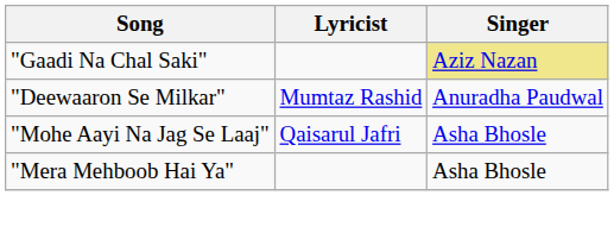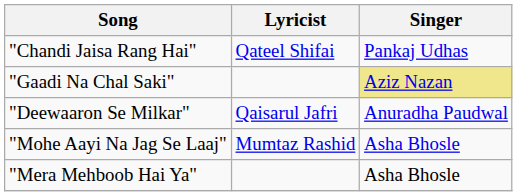 <table class="wikitable" style="font-size:95%;">
 <tr>
 <th>Song</th>
 <th>Lyricist</th>
 <th>Singer</th>
+</tr>
+<tr>
+<td>"Chandi Jaisa Rang Hai"</td>
+<td><a href='#'>Qateel Shifai</a></td>
+<td><a href='#'>Pankaj Udhas</a></td>
 </tr>
 <tr>
 <td>"Gaadi Na Chal Saki"</td>
 <td></td>
 <td style="background: khaki;"><a href='#'>Aziz Nazan</a></td>
 </tr>
 <tr>
 <td>"Deewaaron Se Milkar"</td>
-<td><a href='#'>Mumtaz Rashid</a></td>
+<td><a href='#'>Qaisarul Jafri</a></td>
 <td><a href='#'>Anuradha Paudwal</a></td>
 </tr>
 <tr>
 <td>"Mohe Aayi Na Jag Se Laaj"</td>
-<td><a href='#'>Qaisarul Jafri</a></td>
+<td><a href='#'>Mumtaz Rashid</a></td>
 <td><a href='#'>Asha Bhosle</a></td>
 </tr>
 <tr>
 <td>"Mera Mehboob Hai Ya"</td>
 <td></td>
 <td>Asha Bhosle</td>
 </tr>
 <tr>
 </tr>
 </table>
